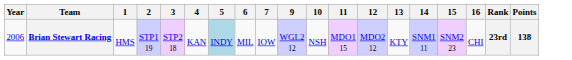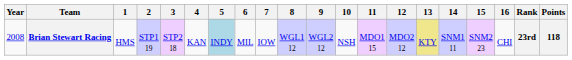 <table class="wikitable" style="text-align:center; font-size:90%">
 <tr>
 <th>Year</th>
 <th>Team</th>
 <th>1</th>
 <th>2</th>
 <th>3</th>
 <th>4</th>
 <th>5</th>
 <th>6</th>
 <th>7</th>
+<th>8</th>
 <th>9</th>
 <th>10</th>
 <th>11</th>
 <th>12</th>
 <th>13</th>
 <th>14</th>
 <th>15</th>
 <th>16</th>
 <th>Rank</th>
 <th>Points</th>
 </tr>
 <tr>
-<td><a href='#'>2006</a></td>
+<td><a href='#'>2008</a></td>
 <th><a href='#'>Brian Stewart Racing</a></th>
 <td><br><a href='#'>HMS</a> <br><small></small></td>
 <td style="background:#CFCFFF;"><br><a href='#'>STP1</a><br><small>19</small></td>
 <td style="background:#EFCFFF;"><br><a href='#'>STP2</a><br><small>18</small></td>
 <td><br><a href='#'>KAN</a></td>
 <td style="background: lightblue;"><br><a href='#'>INDY</a></td>
 <td><br><a href='#'>MIL</a></td>
 <td><br><a href='#'>IOW</a></td>
+<td style="background:#CFCFFF;"><br><a href='#'>WGL1</a><br><small>12</small></td>
 <td style="background:#CFCFFF;"><br><a href='#'>WGL2</a><br><small>12</small></td>
 <td><br><a href='#'>NSH</a></td>
 <td style="background:#EFCFFF;"><br><a href='#'>MDO1</a><br><small>15</small></td>
 <td style="background:#CFCFFF;"><br><a href='#'>MDO2</a><br><small>12</small></td>
-<td><br><a href='#'>KTY</a></td>
+<td style="background: khaki;"><br><a href='#'>KTY</a></td>
 <td style="background:#CFCFFF;"><br><a href='#'>SNM1</a><br><small>11</small></td>
 <td style="background:#EFCFFF;"><br><a href='#'>SNM2</a><br><small>23</small></td>
 <td><br><a href='#'>CHI</a><br><small></small></td>
 <th><strong>23rd</strong></th>
-<th><strong>138</strong></th>
+<th><strong>118</strong></th>
 </tr>
 </table>
